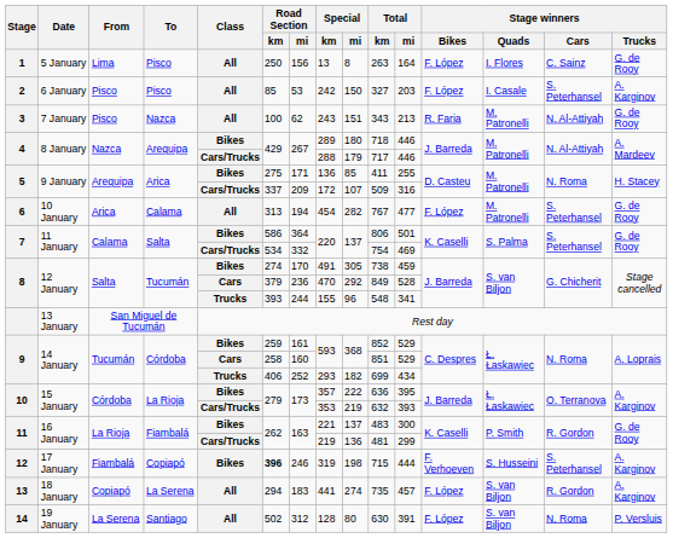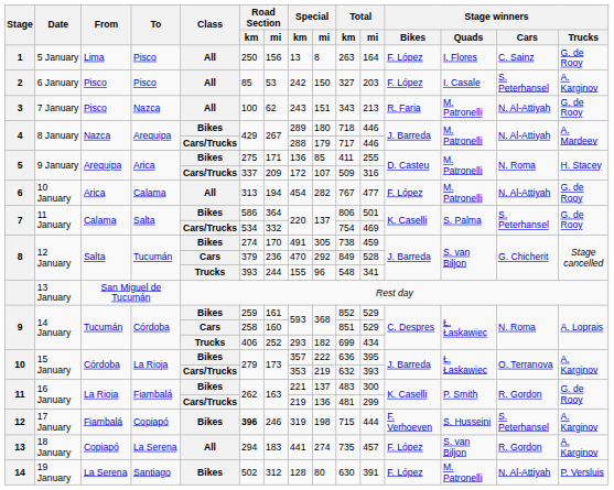 <table class="wikitable" style="font-size:85%">
 <tr>
 <th rowspan="2">Stage</th>
 <th rowspan="2">Date</th>
 <th rowspan="2">From</th>
 <th rowspan="2">To</th>
 <th rowspan="2">Class</th>
 <th colspan="2" width="70px">Road Section</th>
 <th colspan="2" width="70px">Special</th>
 <th colspan="2" width="70px">Total</th>
 <th colspan="4">Stage winners</th>
 </tr>
 <tr>
 <th>km</th>
 <th>mi</th>
 <th>km</th>
 <th>mi</th>
 <th>km</th>
 <th>mi</th>
 <th>Bikes</th>
 <th>Quads</th>
 <th>Cars</th>
 <th>Trucks</th>
 </tr>
 <tr>
 <th>1</th>
 <td>5 January</td>
 <td> <a href='#'>Lima</a></td>
 <td> <a href='#'>Pisco</a></td>
 <th align=center><strong>All</strong></th>
 <td>250</td>
 <td>156</td>
 <td>13</td>
 <td>8</td>
 <td>263</td>
 <td>164</td>
 <td> <a href='#'>F. López</a></td>
 <td> <a href='#'>I. Flores</a></td>
 <td> <a href='#'>C. Sainz</a></td>
 <td> <a href='#'>G. de Rooy</a></td>
 </tr>
 <tr>
 <th>2</th>
 <td>6 January</td>
 <td> <a href='#'>Pisco</a></td>
 <td> <a href='#'>Pisco</a></td>
 <th align=center><strong>All</strong></th>
 <td>85</td>
 <td>53</td>
 <td>242</td>
 <td>150</td>
 <td>327</td>
 <td>203</td>
 <td> <a href='#'>F. López</a></td>
 <td> <a href='#'>I. Casale</a></td>
 <td> <a href='#'>S. Peterhansel</a></td>
 <td> <a href='#'>A. Karginov</a></td>
 </tr>
 <tr>
 <th>3</th>
 <td>7 January</td>
 <td> <a href='#'>Pisco</a></td>
 <td> <a href='#'>Nazca</a></td>
 <th align=center><strong>All</strong></th>
 <td>100</td>
 <td>62</td>
 <td>243</td>
 <td>151</td>
 <td>343</td>
 <td>213</td>
 <td> <a href='#'>R. Faria</a></td>
 <td> <a href='#'>M. Patronelli</a></td>
 <td> <a href='#'>N. Al-Attiyah</a></td>
 <td> <a href='#'>G. de Rooy</a></td>
 </tr>
 <tr>
 <th rowspan=2>4</th>
 <td rowspan=2>8 January</td>
 <td rowspan=2> <a href='#'>Nazca</a></td>
 <td rowspan=2> <a href='#'>Arequipa</a></td>
 <th>Bikes</th>
 <td rowspan=2>429</td>
 <td rowspan=2>267</td>
 <td>289</td>
 <td>180</td>
 <td>718</td>
 <td>446</td>
 <td rowspan=2> <a href='#'>J. Barreda</a></td>
 <td rowspan=2> <a href='#'>M. Patronelli</a></td>
 <td rowspan=2> <a href='#'>N. Al-Attiyah</a></td>
 <td rowspan=2> <a href='#'>A. Mardeev</a></td>
 </tr>
 <tr>
 <th>Cars/Trucks</th>
 <td>288</td>
 <td>179</td>
 <td>717</td>
 <td>446</td>
 </tr>
 <tr>
 <th rowspan=2>5</th>
 <td rowspan=2>9 January</td>
 <td rowspan=2> <a href='#'>Arequipa</a></td>
 <td rowspan=2> <a href='#'>Arica</a></td>
 <th>Bikes</th>
 <td>275</td>
 <td>171</td>
 <td>136</td>
 <td>85</td>
 <td>411</td>
 <td>255</td>
 <td rowspan=2> <a href='#'>D. Casteu</a></td>
 <td rowspan=2> <a href='#'>M. Patronelli</a></td>
 <td rowspan=2> <a href='#'>N. Roma</a></td>
 <td rowspan=2> <a href='#'>H. Stacey</a></td>
 </tr>
 <tr>
 <th>Cars/Trucks</th>
 <td>337</td>
 <td>209</td>
 <td>172</td>
 <td>107</td>
 <td>509</td>
 <td>316</td>
 </tr>
 <tr>
 <th>6</th>
 <td>10 January</td>
 <td> <a href='#'>Arica</a></td>
 <td> <a href='#'>Calama</a></td>
 <th align=center><strong>All</strong></th>
 <td>313</td>
 <td>194</td>
 <td>454</td>
 <td>282</td>
 <td>767</td>
 <td>477</td>
 <td> <a href='#'>F. López</a></td>
 <td> <a href='#'>M. Patronelli</a></td>
-<td> <a href='#'>S. Peterhansel</a></td>
+<td> <a href='#'>N. Al-Attiyah</a></td>
 <td> <a href='#'>G. de Rooy</a></td>
 </tr>
 <tr>
 <th rowspan=2>7</th>
 <td rowspan=2>11 January</td>
 <td rowspan=2> <a href='#'>Calama</a></td>
 <td rowspan=2> <a href='#'>Salta</a></td>
 <th>Bikes</th>
 <td>586</td>
 <td>364</td>
 <td rowspan=2>220</td>
 <td rowspan=2>137</td>
 <td>806</td>
 <td>501</td>
 <td rowspan=2> <a href='#'>K. Caselli</a></td>
 <td rowspan=2> <a href='#'>S. Palma</a></td>
 <td rowspan=2> <a href='#'>S. Peterhansel</a></td>
 <td rowspan=2> <a href='#'>G. de Rooy</a></td>
 </tr>
 <tr>
 <th>Cars/Trucks</th>
 <td>534</td>
 <td>332</td>
 <td>754</td>
 <td>469</td>
 </tr>
 <tr>
 <th rowspan=3>8</th>
 <td rowspan=3>12 January</td>
 <td rowspan=3> <a href='#'>Salta</a></td>
 <td rowspan=3> <a href='#'>Tucumán</a></td>
 <th>Bikes</th>
 <td>274</td>
 <td>170</td>
 <td>491</td>
 <td>305</td>
 <td>738</td>
 <td>459</td>
 <td rowspan=3> <a href='#'>J. Barreda</a></td>
 <td rowspan=3> <a href='#'>S. van Biljon</a></td>
 <td rowspan=3> <a href='#'>G. Chicherit</a></td>
 <td rowspan=3 align=center><em>Stage <br> cancelled</em></td>
 </tr>
 <tr>
 <th>Cars</th>
 <td>379</td>
 <td>236</td>
 <td>470</td>
 <td>292</td>
 <td>849</td>
 <td>528</td>
 </tr>
 <tr>
 <th>Trucks</th>
 <td>393</td>
 <td>244</td>
 <td>155</td>
 <td>96</td>
 <td>548</td>
 <td>341</td>
 </tr>
 <tr>
 <th></th>
 <td>13 January</td>
 <td colspan=2 align=center> <a href='#'>San Miguel de Tucumán</a></td>
 <td colspan=11 align=center><em>Rest day</em></td>
 </tr>
 <tr>
 <th rowspan=3>9</th>
 <td rowspan=3>14 January</td>
 <td rowspan=3> <a href='#'>Tucumán</a></td>
 <td rowspan=3> <a href='#'>Córdoba</a></td>
 <th>Bikes</th>
 <td>259</td>
 <td>161</td>
 <td rowspan=2>593</td>
 <td rowspan=2>368</td>
 <td>852</td>
 <td>529</td>
 <td rowspan=3> <a href='#'>C. Despres</a></td>
 <td rowspan=3> <a href='#'>Ł. Łaskawiec</a></td>
 <td rowspan=3> <a href='#'>N. Roma</a></td>
 <td rowspan=3> <a href='#'>A. Loprais</a></td>
 </tr>
 <tr>
 <th>Cars</th>
 <td>258</td>
 <td>160</td>
 <td>851</td>
 <td>529</td>
 </tr>
 <tr>
 <th>Trucks</th>
 <td>406</td>
 <td>252</td>
 <td>293</td>
 <td>182</td>
 <td>699</td>
 <td>434</td>
 </tr>
 <tr>
 <th rowspan=2>10</th>
 <td rowspan=2>15 January</td>
 <td rowspan=2> <a href='#'>Córdoba</a></td>
 <td rowspan=2> <a href='#'>La Rioja</a></td>
 <th>Bikes</th>
 <td rowspan=2>279</td>
 <td rowspan=2>173</td>
 <td>357</td>
 <td>222</td>
 <td>636</td>
 <td>395</td>
 <td rowspan=2> <a href='#'>J. Barreda</a></td>
 <td rowspan=2> <a href='#'>Ł. Łaskawiec</a></td>
 <td rowspan=2> <a href='#'>O. Terranova</a></td>
 <td rowspan=2> <a href='#'>A. Karginov</a></td>
 </tr>
 <tr>
 <th>Cars/Trucks</th>
 <td>353</td>
 <td>219</td>
 <td>632</td>
 <td>393</td>
 </tr>
 <tr>
 <th rowspan=2>11</th>
 <td rowspan=2>16 January</td>
 <td rowspan=2> <a href='#'>La Rioja</a></td>
 <td rowspan=2> <a href='#'>Fiambalá</a></td>
 <th>Bikes</th>
 <td rowspan=2>262</td>
 <td rowspan=2>163</td>
 <td>221</td>
 <td>137</td>
 <td>483</td>
 <td>300</td>
 <td rowspan=2> <a href='#'>K. Caselli</a></td>
 <td rowspan=2> <a href='#'>P. Smith</a></td>
 <td rowspan=2> <a href='#'>R. Gordon</a></td>
 <td rowspan=2> <a href='#'>G. de Rooy</a></td>
 </tr>
 <tr>
 <th>Cars/Trucks</th>
 <td>219</td>
 <td>136</td>
 <td>481</td>
 <td>299</td>
 </tr>
 <tr>
 <th>12</th>
 <td>17 January</td>
 <td> <a href='#'>Fiambalá</a></td>
 <td> <a href='#'>Copiapó</a></td>
 <th>Bikes</th>
 <td><strong>396</strong></td>
 <td>246</td>
 <td>319</td>
 <td>198</td>
 <td>715</td>
 <td>444</td>
 <td> <a href='#'>F. Verhoeven</a></td>
 <td> <a href='#'>S. Husseini</a></td>
 <td> <a href='#'>S. Peterhansel</a></td>
 <td> <a href='#'>A. Karginov</a></td>
 </tr>
 <tr>
 <th>13</th>
 <td>18 January</td>
 <td> <a href='#'>Copiapó</a></td>
 <td> <a href='#'>La Serena</a></td>
 <th>All</th>
 <td>294</td>
 <td>183</td>
 <td>441</td>
 <td>274</td>
 <td>735</td>
 <td>457</td>
 <td> <a href='#'>F. López</a></td>
 <td> <a href='#'>S. van Biljon</a></td>
 <td> <a href='#'>R. Gordon</a></td>
 <td> <a href='#'>A. Karginov</a></td>
 </tr>
 <tr>
 <th>14</th>
 <td>19 January</td>
 <td> <a href='#'>La Serena</a></td>
 <td> <a href='#'>Santiago</a></td>
-<th>All</th>
+<th>Bikes</th>
 <td>502</td>
 <td>312</td>
 <td>128</td>
 <td>80</td>
 <td>630</td>
 <td>391</td>
 <td> <a href='#'>F. López</a></td>
-<td> <a href='#'>S. van Biljon</a></td>
-<td> <a href='#'>N. Roma</a></td>
+<td> <a href='#'>M. Patronelli</a></td>
+<td> <a href='#'>N. Al-Attiyah</a></td>
 <td> <a href='#'>P. Versluis</a></td>
 </tr>
 </table>
